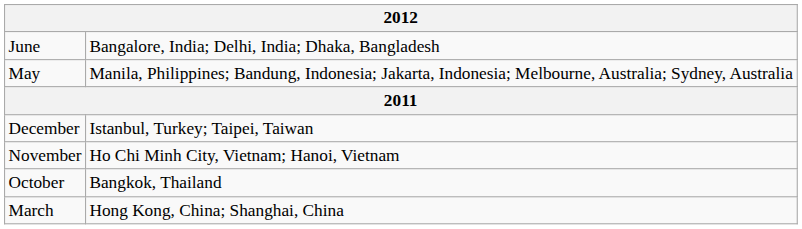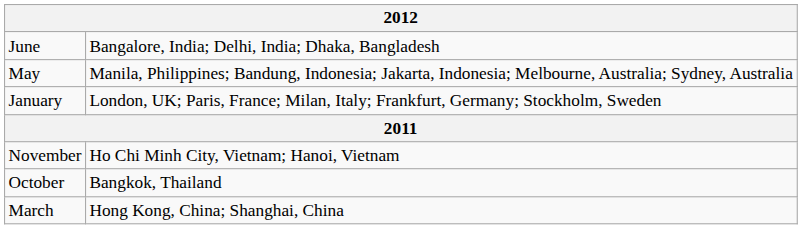 <table class="wikitable">
 <tr>
 <th colspan="2">2012</th>
 </tr>
 <tr>
 <td>June</td>
 <td>Bangalore, India; Delhi, India; Dhaka, Bangladesh</td>
 </tr>
 <tr>
 <td>May</td>
 <td>Manila, Philippines; Bandung, Indonesia; Jakarta, Indonesia; Melbourne, Australia; Sydney, Australia</td>
 </tr>
 <tr>
-<th colspan="2">2011</th>
+<td>January</td>
+<td>London, UK; Paris, France; Milan, Italy; Frankfurt, Germany; Stockholm, Sweden</td>
 </tr>
 <tr>
-<td>December</td>
-<td>Istanbul, Turkey; Taipei, Taiwan</td>
+<th colspan="2">2011</th>
 </tr>
 <tr>
 <td>November</td>
 <td>Ho Chi Minh City, Vietnam; Hanoi, Vietnam</td>
 </tr>
 <tr>
 <td>October</td>
 <td>Bangkok, Thailand</td>
 </tr>
 <tr>
 <td>March</td>
 <td>Hong Kong, China; Shanghai, China</td>
 </tr>
 </table>
